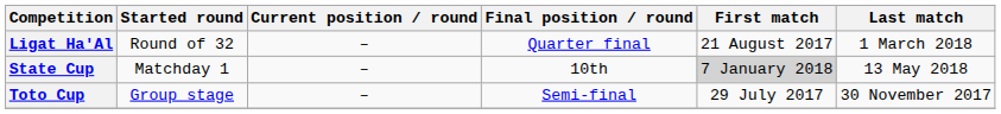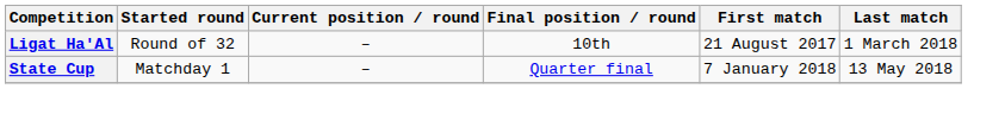 <table class="wikitable plainrowheaders" style="text-align:center">
 <tr>
 <th scope=col>Competition</th>
 <th scope=col>Started round</th>
 <th scope=col>Current position / round</th>
 <th scope=col>Final position / round</th>
 <th scope=col>First match</th>
 <th scope=col>Last match</th>
 </tr>
 <tr>
 <th scope=row style="text-align:left;"><a href='#'>Ligat Ha'Al</a></th>
 <td>Round of 32</td>
 <td>–</td>
-<td><a href='#'>Quarter final</a></td>
+<td>10th</td>
 <td>21 August 2017</td>
 <td>1 March 2018</td>
 </tr>
 <tr>
 <th scope=row style="text-align:left;"><a href='#'>State Cup</a></th>
 <td>Matchday 1</td>
 <td>–</td>
-<td>10th</td>
-<td style="background: lightgrey;">7 January 2018</td>
+<td><a href='#'>Quarter final</a></td>
+<td>7 January 2018</td>
 <td>13 May 2018</td>
-</tr>
-<tr>
-<th scope=row style="text-align:left;"><a href='#'>Toto Cup</a></th>
-<td><a href='#'>Group stage</a></td>
-<td>–</td>
-<td><a href='#'>Semi-final</a></td>
-<td>29 July 2017</td>
-<td>30 November 2017</td>
 </tr>
 <tr>
 </tr>
 </table>
